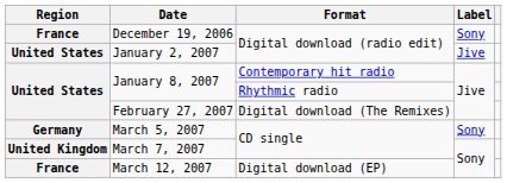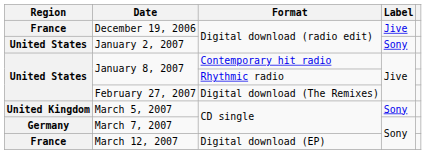 <table class="wikitable plainrowheaders">
 <tr>
 <th scope="col">Region</th>
 <th scope="col">Date</th>
 <th scope="col">Format</th>
 <th scope="col">Label</th>
 <th scope="col"></th>
 </tr>
 <tr>
 <th scope="row">France</th>
 <td>December 19, 2006</td>
 <td rowspan="2">Digital download (radio edit)</td>
-<td><a href='#'>Sony</a></td>
+<td><a href='#'>Jive</a></td>
 <td></td>
 </tr>
 <tr>
 <th scope="row">United States</th>
 <td>January 2, 2007</td>
-<td><a href='#'>Jive</a></td>
+<td><a href='#'>Sony</a></td>
 <td></td>
 </tr>
 <tr>
 <th scope="row" rowspan="3">United States</th>
 <td rowspan="2">January 8, 2007</td>
 <td><a href='#'>Contemporary hit radio</a></td>
 <td rowspan="3">Jive</td>
 <td></td>
 </tr>
 <tr>
 <td><a href='#'>Rhythmic</a> radio</td>
 <td></td>
 </tr>
 <tr>
 <td>February 27, 2007</td>
 <td>Digital download (The Remixes)</td>
 <td></td>
 </tr>
 <tr>
-<th scope="row">Germany</th>
+<th scope="row">United Kingdom</th>
 <td>March 5, 2007</td>
 <td rowspan="2">CD single</td>
 <td><a href='#'>Sony</a></td>
 <td></td>
 </tr>
 <tr>
-<th scope="row">United Kingdom</th>
+<th scope="row">Germany</th>
 <td>March 7, 2007</td>
 <td rowspan="2">Sony</td>
 <td></td>
 </tr>
 <tr>
 <th scope="row">France</th>
 <td>March 12, 2007</td>
 <td>Digital download (EP)</td>
 <td></td>
 </tr>
 </table>
